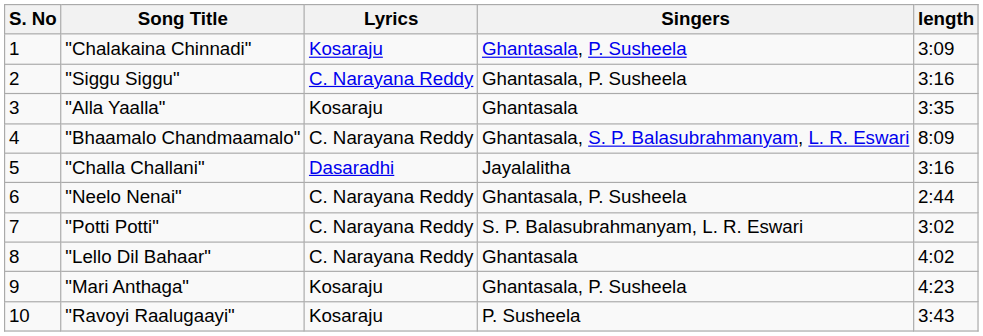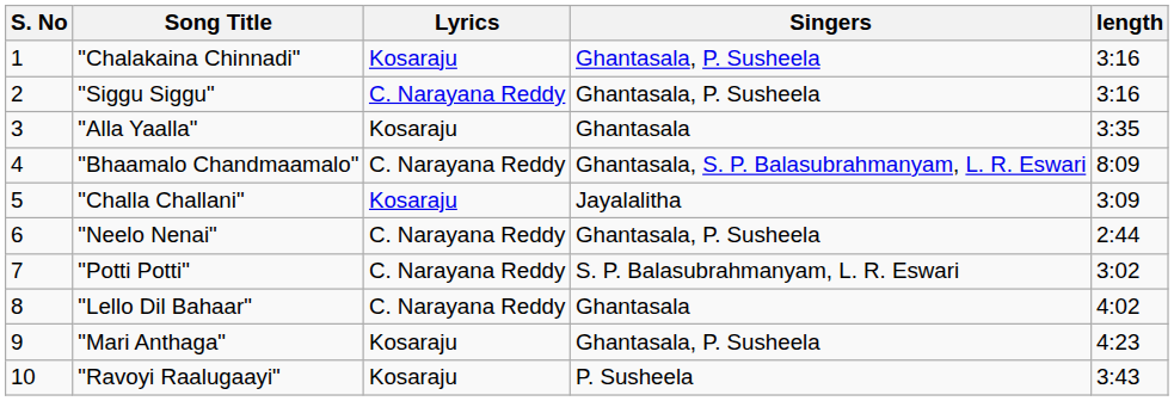 <table class="wikitable">
 <tr>
 <th>S. No</th>
 <th>Song Title</th>
 <th>Lyrics</th>
 <th>Singers</th>
 <th>length</th>
 </tr>
 <tr>
 <td>1</td>
 <td>"Chalakaina Chinnadi"</td>
 <td><a href='#'>Kosaraju</a></td>
 <td><a href='#'>Ghantasala</a>, <a href='#'>P. Susheela</a></td>
-<td>3:09</td>
+<td>3:16</td>
 </tr>
 <tr>
 <td>2</td>
 <td>"Siggu Siggu"</td>
 <td><a href='#'>C. Narayana Reddy</a></td>
 <td>Ghantasala, P. Susheela</td>
 <td>3:16</td>
 </tr>
 <tr>
 <td>3</td>
 <td>"Alla Yaalla"</td>
 <td>Kosaraju</td>
 <td>Ghantasala</td>
 <td>3:35</td>
 </tr>
 <tr>
 <td>4</td>
 <td>"Bhaamalo Chandmaamalo"</td>
 <td>C. Narayana Reddy</td>
 <td>Ghantasala, <a href='#'>S. P. Balasubrahmanyam</a>, <a href='#'>L. R. Eswari</a></td>
 <td>8:09</td>
 </tr>
 <tr>
 <td>5</td>
 <td>"Challa Challani"</td>
-<td><a href='#'>Dasaradhi</a></td>
+<td><a href='#'>Kosaraju</a></td>
 <td>Jayalalitha</td>
-<td>3:16</td>
+<td>3:09</td>
 </tr>
 <tr>
 <td>6</td>
 <td>"Neelo Nenai"</td>
 <td>C. Narayana Reddy</td>
 <td>Ghantasala, P. Susheela</td>
 <td>2:44</td>
 </tr>
 <tr>
 <td>7</td>
 <td>"Potti Potti"</td>
 <td>C. Narayana Reddy</td>
 <td>S. P. Balasubrahmanyam, L. R. Eswari</td>
 <td>3:02</td>
 </tr>
 <tr>
 <td>8</td>
 <td>"Lello Dil Bahaar"</td>
 <td>C. Narayana Reddy</td>
 <td>Ghantasala</td>
 <td>4:02</td>
 </tr>
 <tr>
 <td>9</td>
 <td>"Mari Anthaga"</td>
 <td>Kosaraju</td>
 <td>Ghantasala, P. Susheela</td>
 <td>4:23</td>
 </tr>
 <tr>
 <td>10</td>
 <td>"Ravoyi Raalugaayi"</td>
 <td>Kosaraju</td>
 <td>P. Susheela</td>
 <td>3:43</td>
 </tr>
 </table>
